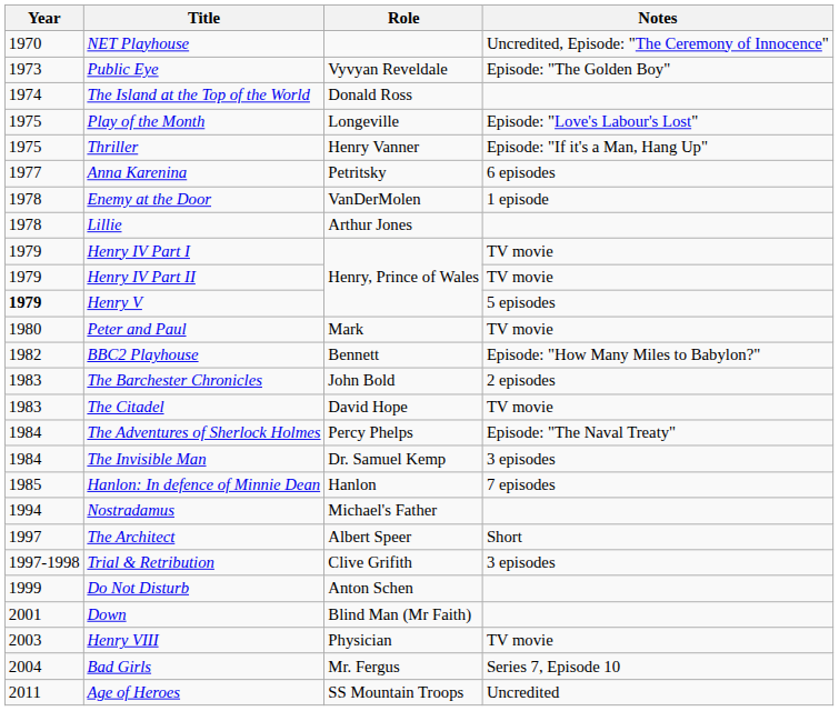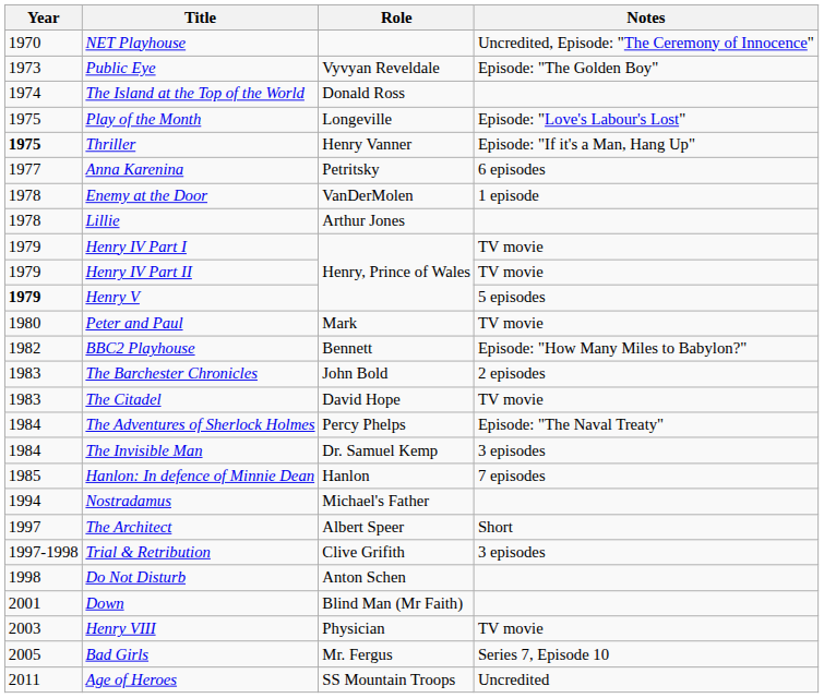 <table class="wikitable">
 <tr>
 <th>Year</th>
 <th>Title</th>
 <th>Role</th>
 <th>Notes</th>
 </tr>
 <tr>
 <td>1970</td>
 <td><em><a href='#'>NET Playhouse</a></em></td>
 <td></td>
 <td>Uncredited, Episode: "<a href='#'>The Ceremony of Innocence</a>"</td>
 </tr>
 <tr>
 <td>1973</td>
 <td><em><a href='#'>Public Eye</a></em></td>
 <td>Vyvyan Reveldale</td>
 <td>Episode: "The Golden Boy"</td>
 </tr>
 <tr>
 <td>1974</td>
 <td><em><a href='#'>The Island at the Top of the World</a></em></td>
 <td>Donald Ross</td>
 <td></td>
 </tr>
 <tr>
 <td>1975</td>
 <td><em><a href='#'>Play of the Month</a></em></td>
 <td>Longeville</td>
 <td>Episode: "<a href='#'>Love's Labour's Lost</a>"</td>
 </tr>
 <tr>
-<td>1975</td>
+<td><strong>1975</strong></td>
 <td><em><a href='#'>Thriller</a></em></td>
 <td>Henry Vanner</td>
 <td>Episode: "If it's a Man, Hang Up"</td>
 </tr>
 <tr>
 <td>1977</td>
 <td><em><a href='#'>Anna Karenina</a></em></td>
 <td>Petritsky</td>
 <td>6 episodes</td>
 </tr>
 <tr>
 <td>1978</td>
 <td><em><a href='#'>Enemy at the Door</a></em></td>
 <td>VanDerMolen</td>
 <td>1 episode</td>
 </tr>
 <tr>
 <td>1978</td>
 <td><em><a href='#'>Lillie</a></em></td>
 <td>Arthur Jones</td>
 <td></td>
 </tr>
 <tr>
 <td>1979</td>
 <td><em><a href='#'>Henry IV Part I</a></em></td>
 <td rowspan="3">Henry, Prince of Wales</td>
 <td>TV movie</td>
 </tr>
 <tr>
 <td>1979</td>
 <td><em><a href='#'>Henry IV Part II</a></em></td>
 <td>TV movie</td>
 </tr>
 <tr>
 <td><strong>1979</strong></td>
 <td><em><a href='#'>Henry V</a></em></td>
 <td>5 episodes</td>
 </tr>
 <tr>
 <td>1980</td>
 <td><em><a href='#'>Peter and Paul</a></em></td>
 <td>Mark</td>
 <td>TV movie</td>
 </tr>
 <tr>
 <td>1982</td>
 <td><em><a href='#'>BBC2 Playhouse</a></em></td>
 <td>Bennett</td>
 <td>Episode: "How Many Miles to Babylon?"</td>
 </tr>
 <tr>
 <td>1983</td>
 <td><em><a href='#'>The Barchester Chronicles</a></em></td>
 <td>John Bold</td>
 <td>2 episodes</td>
 </tr>
 <tr>
 <td>1983</td>
 <td><em><a href='#'>The Citadel</a></em></td>
 <td>David Hope</td>
 <td>TV movie</td>
 </tr>
 <tr>
 <td>1984</td>
 <td><em><a href='#'>The Adventures of Sherlock Holmes</a></em></td>
 <td>Percy Phelps</td>
 <td>Episode: "The Naval Treaty"</td>
 </tr>
 <tr>
 <td>1984</td>
 <td><em><a href='#'>The Invisible Man</a></em></td>
 <td>Dr. Samuel Kemp</td>
 <td>3 episodes</td>
 </tr>
 <tr>
 <td>1985</td>
 <td><em><a href='#'>Hanlon: In defence of Minnie Dean</a></em></td>
 <td>Hanlon</td>
 <td>7 episodes</td>
 </tr>
 <tr>
 <td>1994</td>
 <td><em><a href='#'>Nostradamus</a></em></td>
 <td>Michael's Father</td>
 <td></td>
 </tr>
 <tr>
 <td>1997</td>
 <td><em><a href='#'>The Architect</a></em></td>
 <td>Albert Speer</td>
 <td>Short</td>
 </tr>
 <tr>
 <td>1997-1998</td>
 <td><em><a href='#'>Trial & Retribution</a></em></td>
 <td>Clive Grifith</td>
 <td>3 episodes</td>
 </tr>
 <tr>
-<td>1999</td>
+<td>1998</td>
 <td><em><a href='#'>Do Not Disturb</a></em></td>
 <td>Anton Schen</td>
 <td></td>
 </tr>
 <tr>
 <td>2001</td>
 <td><em><a href='#'>Down</a></em></td>
 <td>Blind Man (Mr Faith)</td>
 <td></td>
 </tr>
 <tr>
 <td>2003</td>
 <td><em><a href='#'>Henry VIII</a></em></td>
 <td>Physician</td>
 <td>TV movie</td>
 </tr>
 <tr>
-<td>2004</td>
+<td>2005</td>
 <td><em><a href='#'>Bad Girls</a></em></td>
 <td>Mr. Fergus</td>
 <td>Series 7, Episode 10</td>
 </tr>
 <tr>
 <td>2011</td>
 <td><em><a href='#'>Age of Heroes</a></em></td>
 <td>SS Mountain Troops</td>
 <td>Uncredited</td>
 </tr>
 </table>
